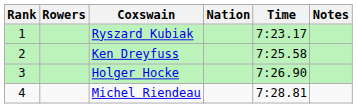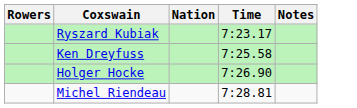 <table class="wikitable sortable" style="text-align:center">
 <tr>
-<th>Rank</th>
 <th>Rowers</th>
 <th>Coxswain</th>
 <th>Nation</th>
 <th>Time</th>
 <th>Notes</th>
 </tr>
 <tr bgcolor=bbf3bb>
-<td>1</td>
 <td align=left data-sort-value="Stadniuk, Ryszard"></td>
 <td align=left data-sort-value="Kubiak, Ryszard"><a href='#'>Ryszard Kubiak</a></td>
 <td align=left></td>
 <td>7:23.17</td>
 <td></td>
 </tr>
 <tr bgcolor=bbf3bb>
-<td>2</td>
 <td align=left data-sort-value="Matthews, John"></td>
 <td align=left data-sort-value="Dreyfuss, Ken"><a href='#'>Ken Dreyfuss</a></td>
 <td align=left></td>
 <td>7:25.58</td>
 <td></td>
 </tr>
 <tr bgcolor=bbf3bb>
-<td>3</td>
 <td align=left data-sort-value="Hitzbleck, Thomas"></td>
 <td align=left data-sort-value="Hocke, Holger"><a href='#'>Holger Hocke</a></td>
 <td align=left></td>
 <td>7:26.90</td>
 <td></td>
 </tr>
 <tr>
-<td>4</td>
 <td align=left data-sort-value="Bergen, Robert"></td>
 <td align=left data-sort-value="Riendeau, Michel"><a href='#'>Michel Riendeau</a></td>
 <td align=left></td>
 <td>7:28.81</td>
 <td></td>
 </tr>
 </table>
